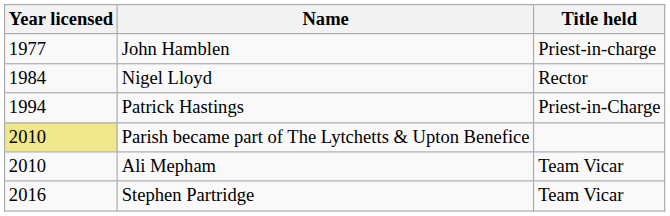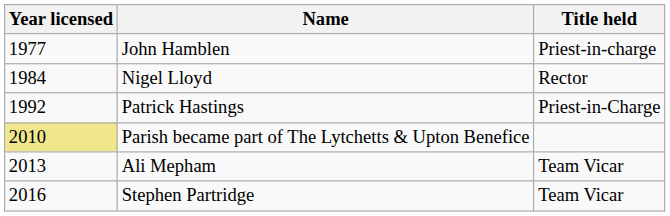 <table class="wikitable">
 <tr>
 <th>Year licensed</th>
 <th>Name</th>
 <th>Title held</th>
 </tr>
 <tr>
 <td>1977</td>
 <td>John Hamblen</td>
 <td>Priest-in-charge</td>
 </tr>
 <tr>
 <td>1984</td>
 <td>Nigel Lloyd</td>
 <td>Rector</td>
 </tr>
 <tr>
-<td>1994</td>
+<td>1992</td>
 <td>Patrick Hastings</td>
 <td>Priest-in-Charge</td>
 </tr>
 <tr>
 <td style="background: khaki;">2010</td>
 <td>Parish became part of The Lytchetts & Upton Benefice</td>
 <td></td>
 </tr>
 <tr>
-<td>2010</td>
+<td>2013</td>
 <td>Ali Mepham</td>
 <td>Team Vicar</td>
 </tr>
 <tr>
 <td>2016</td>
 <td>Stephen Partridge</td>
 <td>Team Vicar</td>
 </tr>
 </table>
